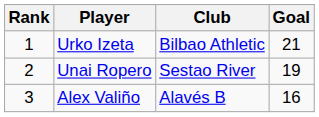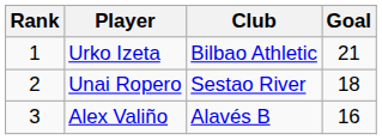 <table class="wikitable">
 <tr>
 <th>Rank</th>
 <th>Player</th>
 <th>Club</th>
 <th>Goal</th>
 </tr>
 <tr>
 <td align="center">1</td>
 <td> <a href='#'>Urko Izeta</a></td>
 <td><a href='#'>Bilbao Athletic</a></td>
 <td align="center">21</td>
 </tr>
 <tr>
 <td align="center">2</td>
 <td> <a href='#'>Unai Ropero</a></td>
 <td><a href='#'>Sestao River</a></td>
-<td align="center">19</td>
+<td align="center">18</td>
 </tr>
 <tr>
 <td align="center">3</td>
 <td> <a href='#'>Alex Valiño</a></td>
 <td><a href='#'>Alavés B</a></td>
 <td align="center">16</td>
 </tr>
 </table>
